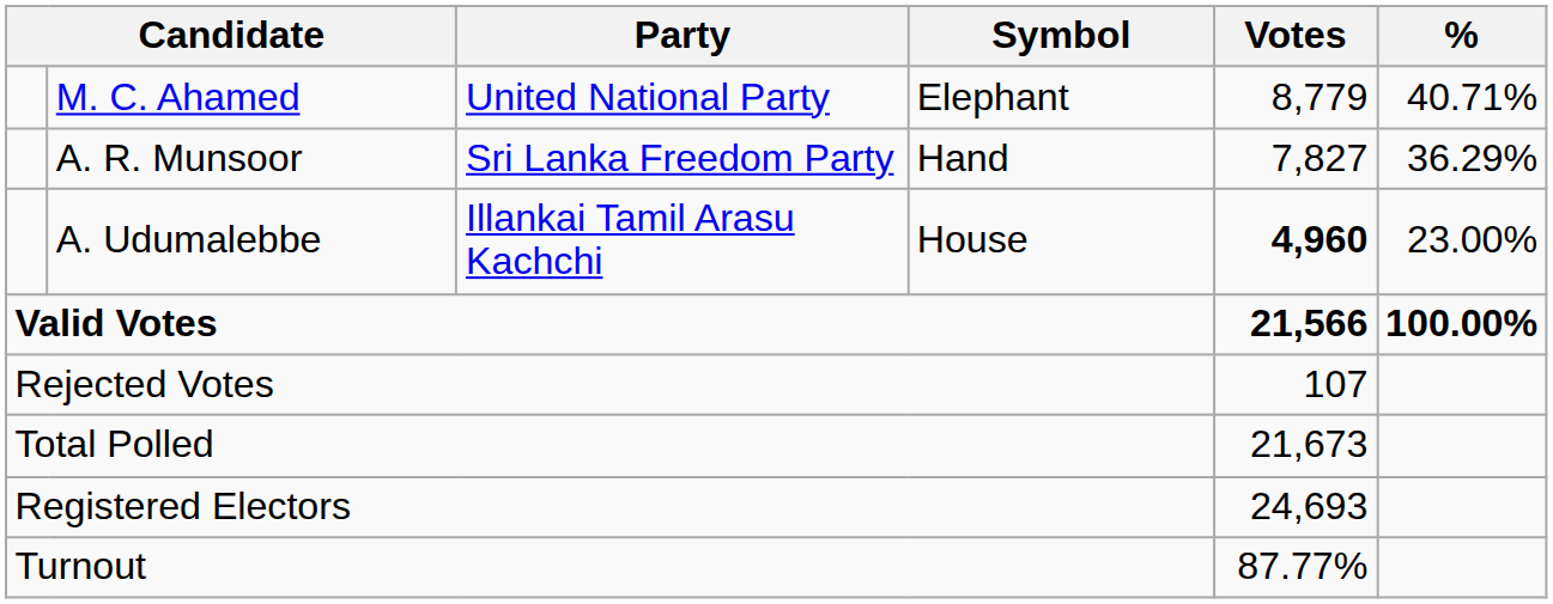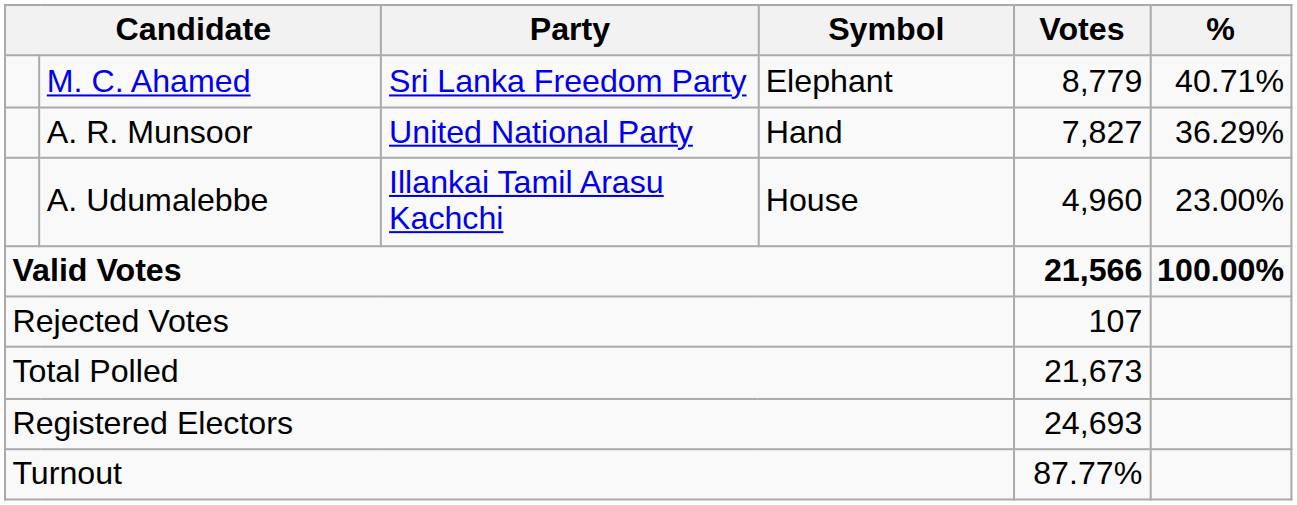 <table class="wikitable" border="1" style="text-align:right;">
 <tr>
 <th align=left colspan=2 width="180">Candidate</th>
 <th align=left width="180">Party</th>
 <th align=left width="120">Symbol</th>
 <th align=left width="60">Votes</th>
 <th align=left width="60">%</th>
 </tr>
 <tr>
 <td bgcolor=> </td>
 <td align=left><a href='#'>M. C. Ahamed</a></td>
-<td align=left><a href='#'>United National Party</a></td>
+<td align=left><a href='#'>Sri Lanka Freedom Party</a></td>
 <td align=left>Elephant</td>
 <td>8,779</td>
 <td>40.71%</td>
 </tr>
 <tr>
 <td bgcolor=> </td>
 <td align=left>A. R. Munsoor</td>
-<td align=left><a href='#'>Sri Lanka Freedom Party</a></td>
+<td align=left><a href='#'>United National Party</a></td>
 <td align=left>Hand</td>
 <td>7,827</td>
 <td>36.29%</td>
 </tr>
 <tr>
 <td bgcolor=> </td>
 <td align=left>A. Udumalebbe</td>
 <td align=left><a href='#'>Illankai Tamil Arasu Kachchi</a></td>
 <td align=left>House</td>
-<td><strong>4,960</strong></td>
+<td>4,960</td>
 <td>23.00%</td>
 </tr>
 <tr>
 <td align=left colspan=4><strong>Valid Votes</strong></td>
 <td><strong>21,566</strong></td>
 <td><strong>100.00%</strong></td>
 </tr>
 <tr>
 <td align=left colspan=4>Rejected Votes</td>
 <td>107</td>
 <td></td>
 </tr>
 <tr>
 <td align=left colspan=4>Total Polled</td>
 <td>21,673</td>
 <td></td>
 </tr>
 <tr>
 <td align=left colspan=4>Registered Electors</td>
 <td>24,693</td>
 <td></td>
 </tr>
 <tr>
 <td align=left colspan=4>Turnout</td>
 <td>87.77%</td>
 <td></td>
 </tr>
 </table>
